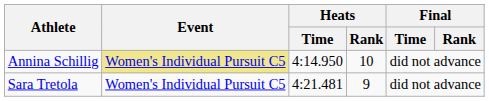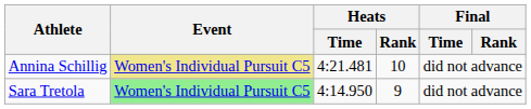 <table class=wikitable>
 <tr>
 <th rowspan="2">Athlete</th>
 <th rowspan="2">Event</th>
 <th colspan="2">Heats</th>
 <th colspan="2">Final</th>
 </tr>
 <tr>
 <th>Time</th>
 <th>Rank</th>
 <th>Time</th>
 <th>Rank</th>
 </tr>
 <tr align=center>
 <td align=left><a href='#'>Annina Schillig</a></td>
 <td align=left style="background: khaki;"><a href='#'>Women's Individual Pursuit C5</a></td>
-<td>4:14.950</td>
+<td>4:21.481</td>
 <td>10</td>
 <td colspan=2>did not advance</td>
 </tr>
 <tr align=center>
 <td align=left><a href='#'>Sara Tretola</a></td>
-<td align=left><a href='#'>Women's Individual Pursuit C5</a></td>
-<td>4:21.481</td>
+<td align=left style="background: lightgreen;"><a href='#'>Women's Individual Pursuit C5</a></td>
+<td>4:14.950</td>
 <td>9</td>
 <td colspan=2>did not advance</td>
 </tr>
 </table>
